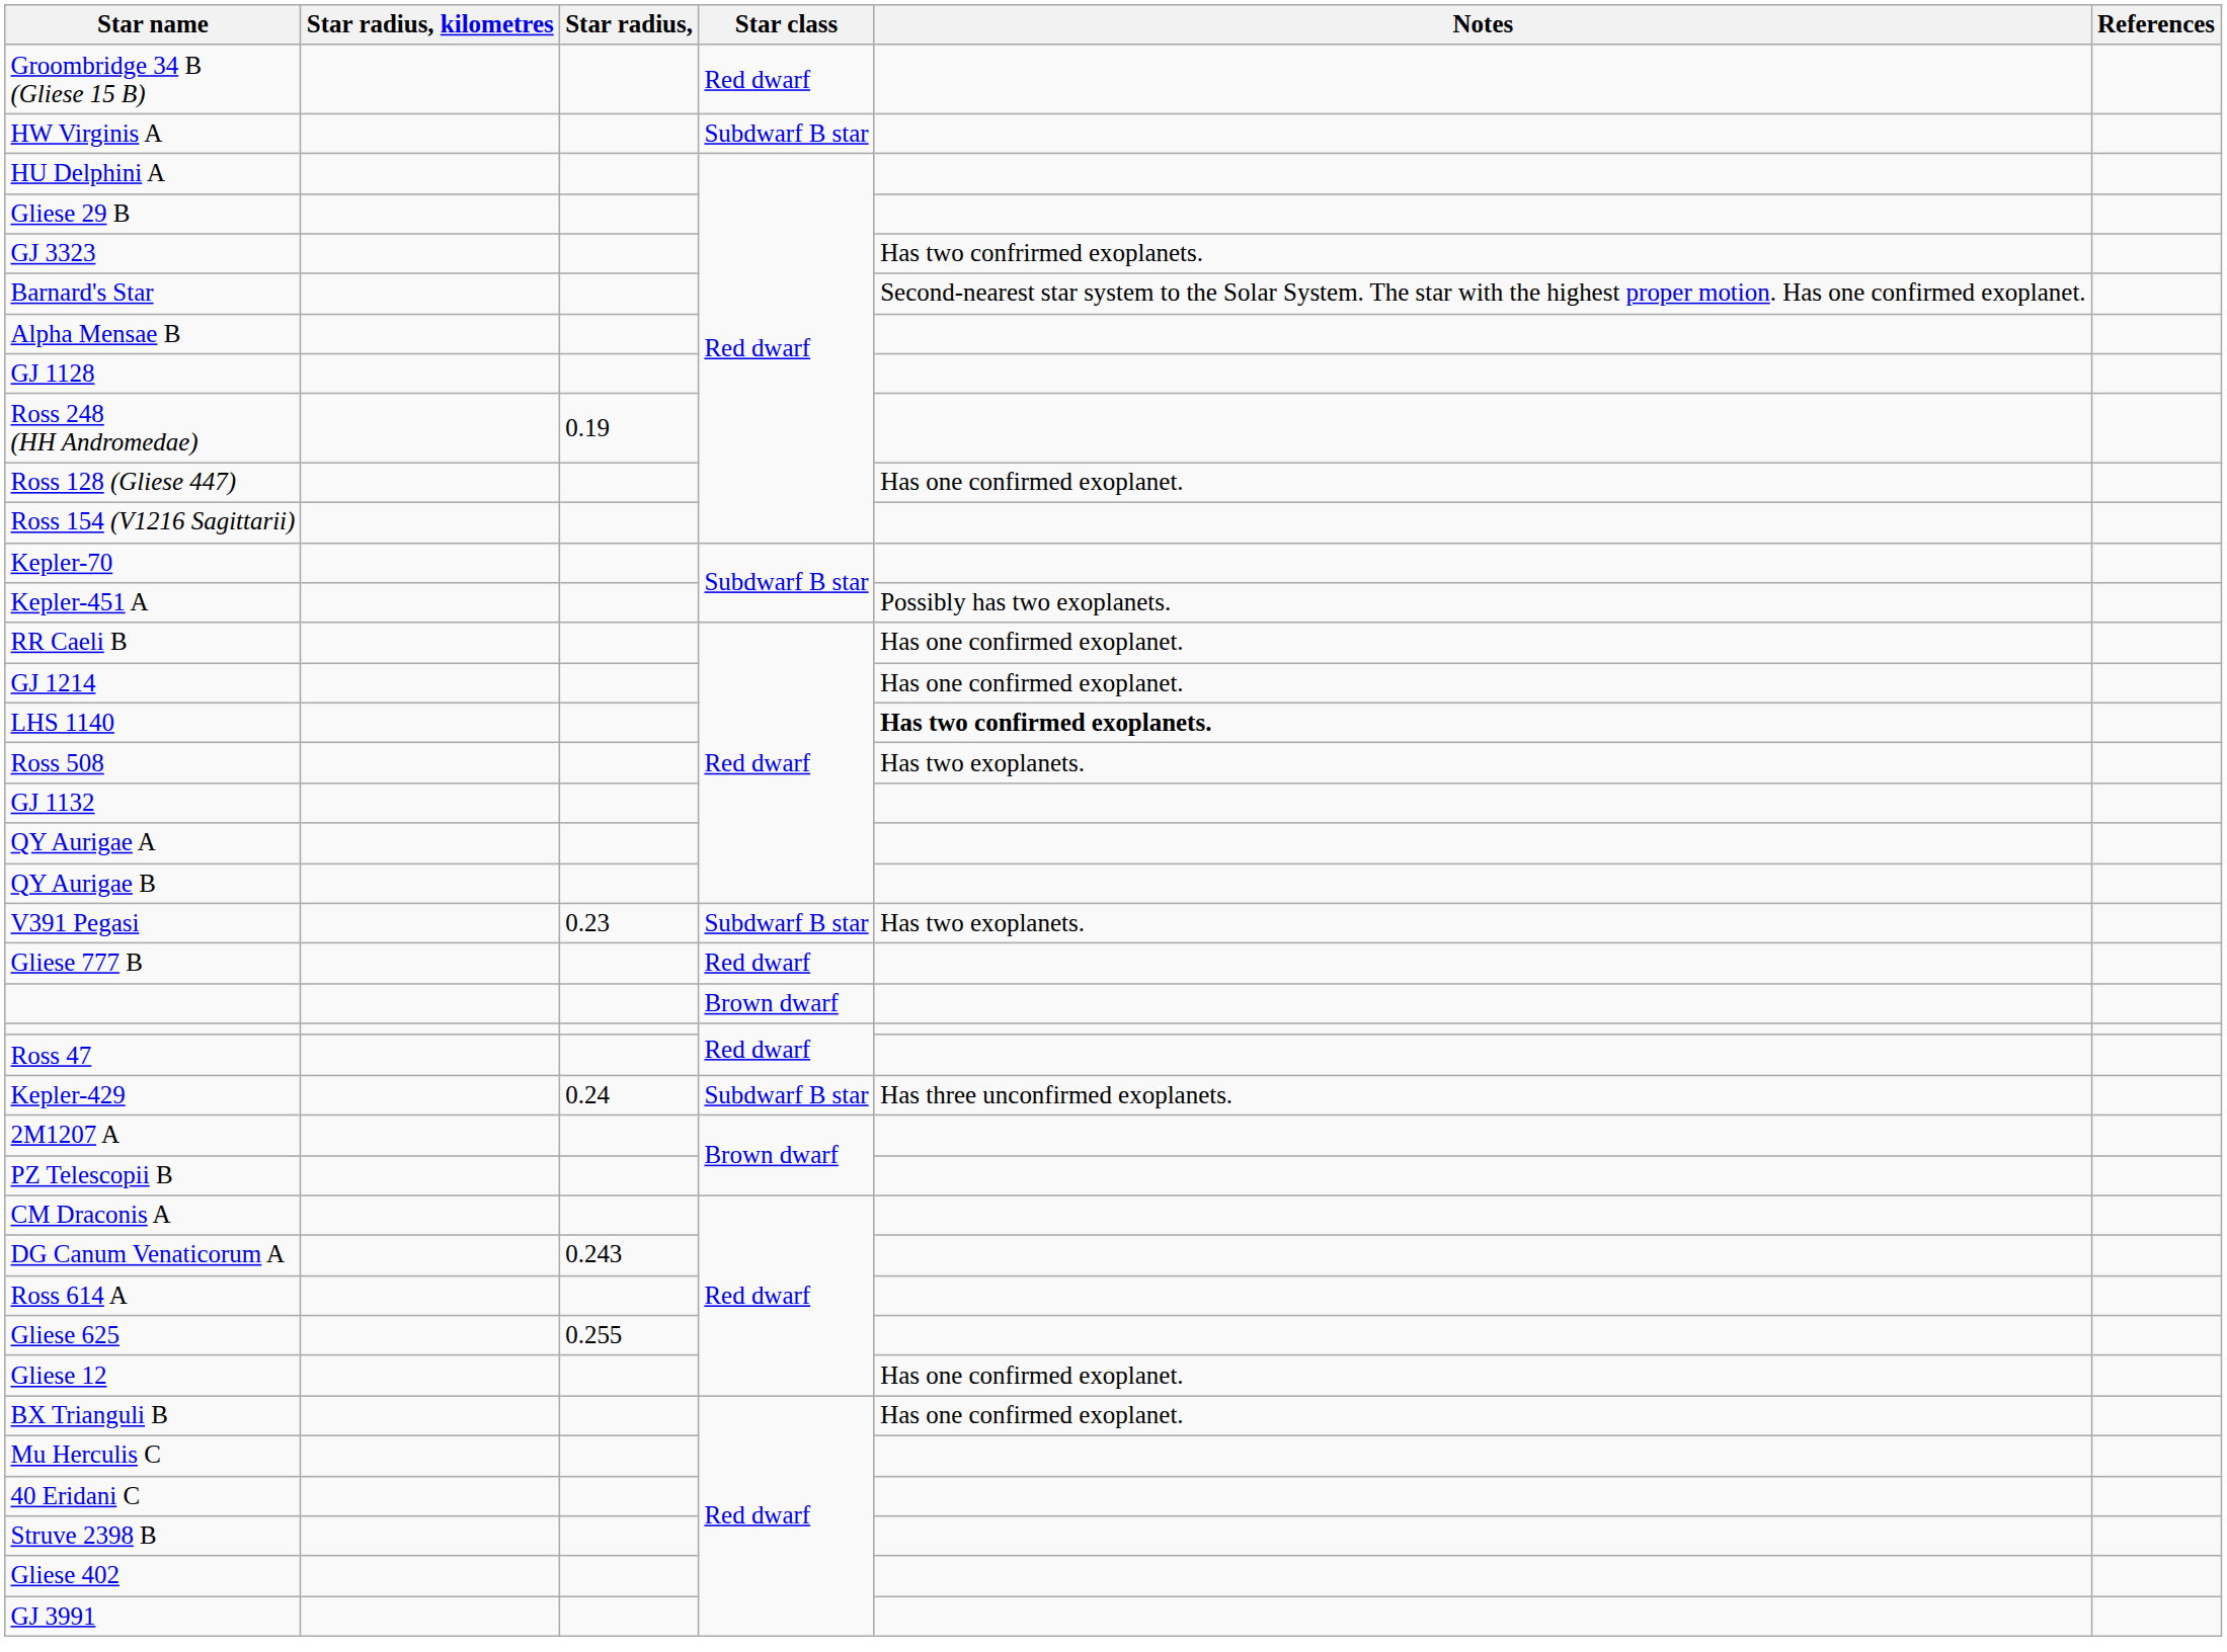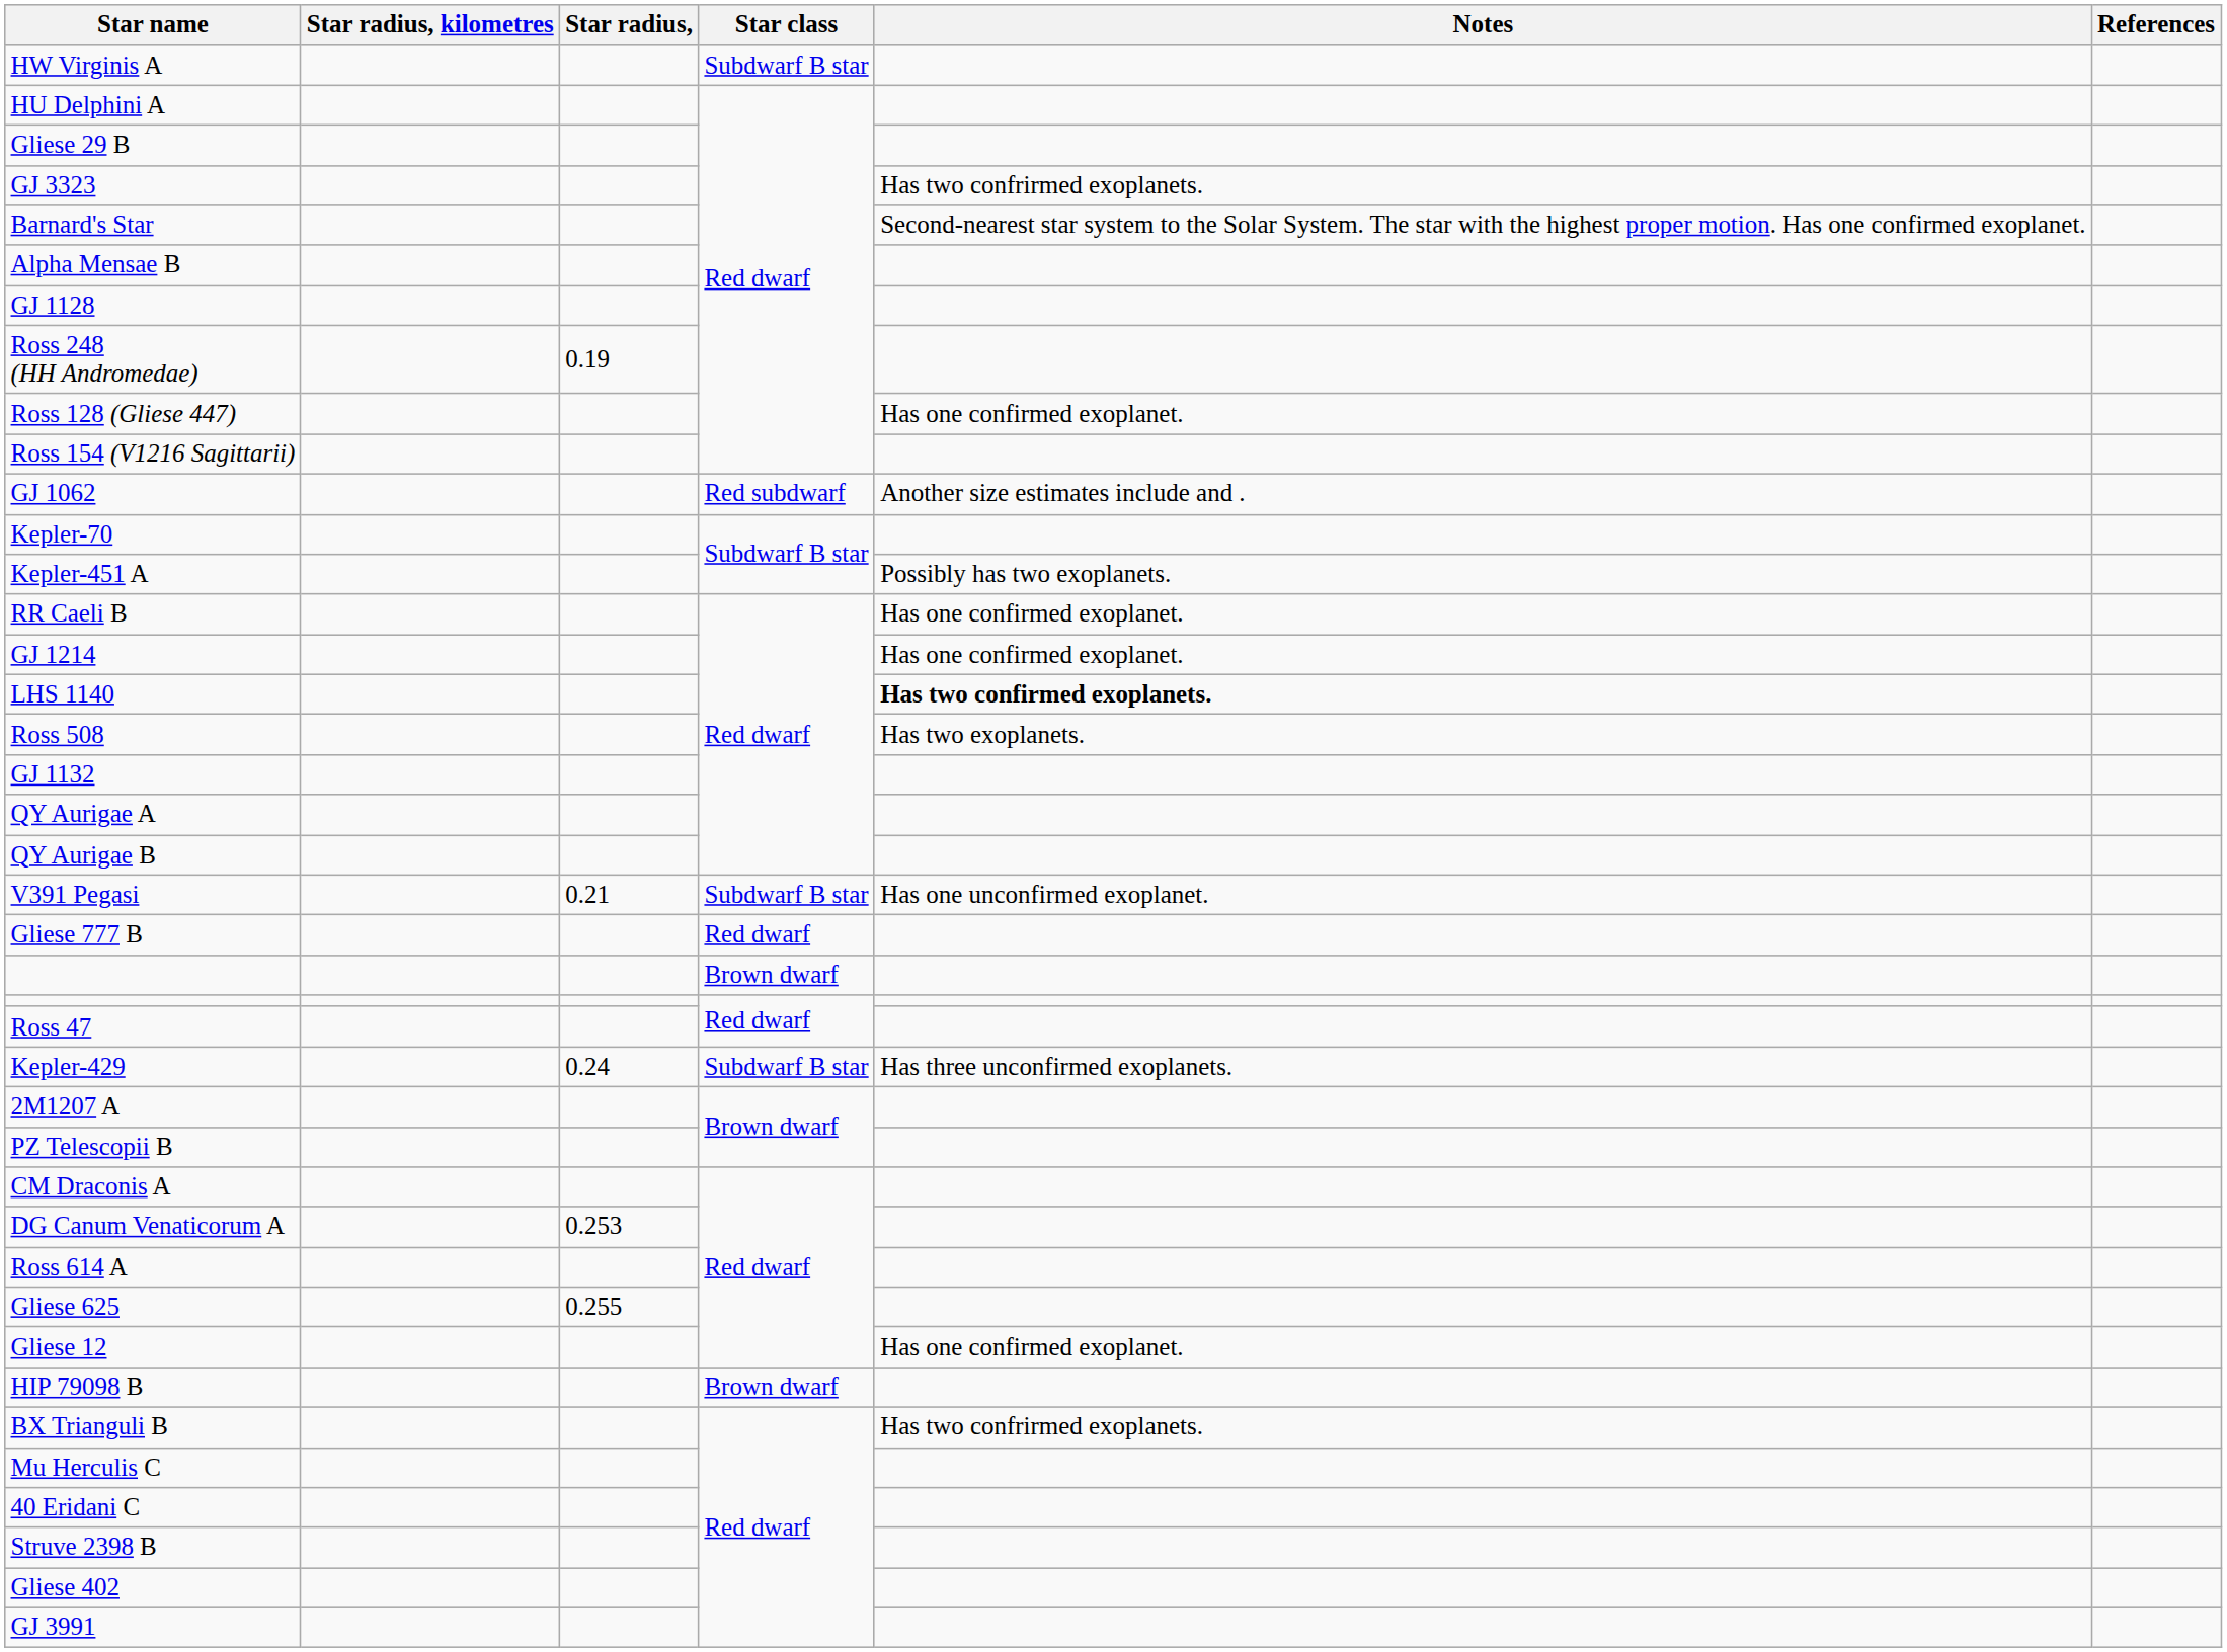 <table class="wikitable">
 <tr>
 <th>Star name</th>
 <th>Star radius, <a href='#'>kilometres</a></th>
 <th>Star radius, </th>
 <th>Star class</th>
 <th>Notes</th>
 <th>References</th>
-</tr>
-<tr>
-<td><a href='#'>Groombridge 34</a> B<br><em>(Gliese 15 B)</em></td>
-<td></td>
-<td></td>
-<td><a href='#'>Red dwarf</a></td>
-<td></td>
-<td></td>
 </tr>
 <tr>
 <td><a href='#'>HW Virginis</a> A</td>
 <td></td>
 <td></td>
 <td><a href='#'>Subdwarf B star</a></td>
 <td></td>
 <td></td>
 </tr>
 <tr>
 <td><a href='#'>HU Delphini</a> A</td>
 <td></td>
 <td></td>
 <td rowspan="9"><a href='#'>Red dwarf</a></td>
 <td></td>
 <td></td>
 </tr>
 <tr>
 <td><a href='#'>Gliese 29</a> B</td>
 <td></td>
 <td></td>
 <td></td>
 <td></td>
 </tr>
 <tr>
 <td><a href='#'>GJ 3323</a></td>
 <td></td>
 <td></td>
 <td>Has two confrirmed exoplanets.</td>
 <td></td>
 </tr>
 <tr>
 <td><a href='#'>Barnard's Star</a></td>
 <td></td>
 <td></td>
 <td>Second-nearest star system to the Solar System. The star with the highest <a href='#'>proper motion</a>. Has one confirmed exoplanet.</td>
 <td></td>
 </tr>
 <tr>
 <td><a href='#'>Alpha Mensae</a> B</td>
 <td></td>
 <td></td>
 <td></td>
 <td></td>
 </tr>
 <tr>
 <td><a href='#'>GJ 1128</a></td>
 <td></td>
 <td></td>
 <td></td>
 <td></td>
 </tr>
 <tr>
 <td><a href='#'>Ross 248</a><br><em>(HH Andromedae)</em></td>
 <td></td>
 <td>0.19</td>
 <td></td>
 <td></td>
 </tr>
 <tr>
 <td><a href='#'>Ross 128</a> <em>(Gliese 447)</em></td>
 <td></td>
 <td></td>
 <td>Has one confirmed exoplanet.</td>
 <td></td>
 </tr>
 <tr>
 <td><a href='#'>Ross 154</a> <em>(V1216 Sagittarii)</em></td>
 <td></td>
 <td></td>
 <td></td>
 <td></td>
 </tr>
 <tr>
+<td><a href='#'>GJ 1062</a></td>
+<td></td>
+<td></td>
+<td><a href='#'>Red subdwarf</a></td>
+<td>Another size estimates include  and .</td>
+<td></td>
+</tr>
+<tr>
 <td><a href='#'>Kepler-70</a></td>
 <td></td>
 <td></td>
 <td rowspan="2"><a href='#'>Subdwarf B star</a></td>
 <td></td>
 <td></td>
 </tr>
 <tr>
 <td><a href='#'>Kepler-451</a> A</td>
 <td></td>
 <td></td>
 <td>Possibly has two exoplanets.</td>
 <td></td>
 </tr>
 <tr>
 <td><a href='#'>RR Caeli</a> B</td>
 <td></td>
 <td></td>
 <td rowspan="7"><a href='#'>Red dwarf</a></td>
 <td>Has one confirmed exoplanet.</td>
 <td></td>
 </tr>
 <tr>
 <td><a href='#'>GJ 1214</a></td>
 <td></td>
 <td></td>
 <td>Has one confirmed exoplanet.</td>
 <td></td>
 </tr>
 <tr>
 <td><a href='#'>LHS 1140</a></td>
 <td></td>
 <td></td>
 <td><strong>Has two confirmed exoplanets.</strong></td>
 <td></td>
 </tr>
 <tr>
 <td><a href='#'>Ross 508</a></td>
 <td></td>
 <td></td>
 <td>Has two exoplanets.</td>
 <td></td>
 </tr>
 <tr>
 <td><a href='#'>GJ 1132</a></td>
 <td></td>
 <td></td>
 <td></td>
 <td></td>
 </tr>
 <tr>
 <td><a href='#'>QY Aurigae</a> A</td>
 <td></td>
 <td></td>
 <td></td>
 <td></td>
 </tr>
 <tr>
 <td><a href='#'>QY Aurigae</a> B</td>
 <td></td>
 <td></td>
 <td></td>
 <td></td>
 </tr>
 <tr>
 <td><a href='#'>V391 Pegasi</a></td>
 <td></td>
-<td>0.23</td>
+<td>0.21</td>
 <td><a href='#'>Subdwarf B star</a></td>
-<td>Has two exoplanets.</td>
+<td>Has one unconfirmed exoplanet.</td>
 <td></td>
 </tr>
 <tr>
 <td><a href='#'>Gliese 777</a> B</td>
 <td></td>
 <td></td>
 <td><a href='#'>Red dwarf</a></td>
 <td></td>
 <td></td>
 </tr>
 <tr>
 <td></td>
 <td></td>
 <td></td>
 <td><a href='#'>Brown dwarf</a></td>
 <td></td>
 <td></td>
 </tr>
 <tr>
 <td></td>
 <td></td>
 <td></td>
 <td rowspan="2"><a href='#'>Red dwarf</a></td>
 <td></td>
 <td></td>
 </tr>
 <tr>
 <td><a href='#'>Ross 47</a></td>
 <td></td>
 <td></td>
 <td></td>
 <td></td>
 </tr>
 <tr>
 <td><a href='#'>Kepler-429</a></td>
 <td></td>
 <td>0.24</td>
 <td><a href='#'>Subdwarf B star</a></td>
 <td>Has three unconfirmed exoplanets.</td>
 <td></td>
 </tr>
 <tr>
 <td><a href='#'>2M1207</a> A</td>
 <td></td>
 <td></td>
 <td rowspan="2"><a href='#'>Brown dwarf</a></td>
 <td></td>
 <td></td>
 </tr>
 <tr>
 <td><a href='#'>PZ Telescopii</a> B</td>
 <td></td>
 <td></td>
 <td></td>
 <td></td>
 </tr>
 <tr>
 <td><a href='#'>CM Draconis</a> A</td>
 <td></td>
 <td></td>
 <td rowspan="5"><a href='#'>Red dwarf</a></td>
 <td></td>
 <td></td>
 </tr>
 <tr>
 <td><a href='#'>DG Canum Venaticorum</a> A</td>
 <td></td>
-<td>0.243</td>
+<td>0.253</td>
 <td></td>
 <td></td>
 </tr>
 <tr>
 <td><a href='#'>Ross 614</a> A</td>
 <td></td>
 <td></td>
 <td></td>
 <td></td>
 </tr>
 <tr>
 <td><a href='#'>Gliese 625</a></td>
 <td></td>
 <td>0.255</td>
 <td></td>
 <td></td>
 </tr>
 <tr>
 <td><a href='#'>Gliese 12</a></td>
 <td></td>
 <td></td>
 <td>Has one confirmed exoplanet.</td>
 <td></td>
 </tr>
 <tr>
+<td><a href='#'>HIP 79098</a> B</td>
+<td></td>
+<td></td>
+<td><a href='#'>Brown dwarf</a></td>
+<td></td>
+<td></td>
+</tr>
+<tr>
 <td><a href='#'>BX Trianguli</a> B</td>
 <td></td>
 <td></td>
 <td rowspan="6"><a href='#'>Red dwarf</a></td>
-<td>Has one confirmed exoplanet.</td>
+<td>Has two confrirmed exoplanets.</td>
 <td></td>
 </tr>
 <tr>
 <td><a href='#'>Mu Herculis</a> C</td>
 <td></td>
 <td></td>
 <td></td>
 <td></td>
 </tr>
 <tr>
 <td><a href='#'>40 Eridani</a> C</td>
 <td></td>
 <td></td>
 <td></td>
 <td></td>
 </tr>
 <tr>
 <td><a href='#'>Struve 2398</a> B</td>
 <td></td>
 <td></td>
 <td></td>
 <td></td>
 </tr>
 <tr>
 <td><a href='#'>Gliese 402</a></td>
 <td></td>
 <td></td>
 <td></td>
 <td></td>
 </tr>
 <tr>
 <td><a href='#'>GJ 3991</a></td>
 <td></td>
 <td></td>
 <td></td>
 <td></td>
 </tr>
 </table>
